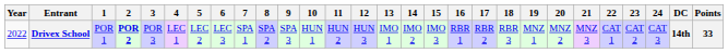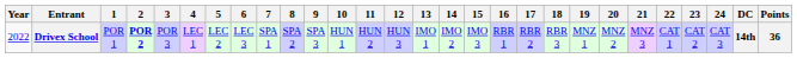 <table class="wikitable" style="text-align:center; font-size:85%">
 <tr>
 <th>Year</th>
 <th>Entrant</th>
 <th>1</th>
 <th>2</th>
 <th>3</th>
 <th>4</th>
 <th>5</th>
 <th>6</th>
 <th>7</th>
 <th>8</th>
 <th>9</th>
 <th>10</th>
 <th>11</th>
 <th>12</th>
 <th>13</th>
 <th>14</th>
 <th>15</th>
 <th>16</th>
 <th>17</th>
 <th>18</th>
 <th>19</th>
 <th>20</th>
 <th>21</th>
 <th>22</th>
 <th>23</th>
 <th>24</th>
 <th>DC</th>
 <th>Points</th>
 </tr>
 <tr>
 <td><a href='#'>2022</a></td>
 <th nowrap><a href='#'>Drivex School</a></th>
 <td style="background:#CFCFFF;"><a href='#'>POR<br>1</a><br></td>
 <td style="background:#DFFFDF;"><strong><a href='#'>POR<br>2</a><br></strong></td>
 <td style="background:#CFCFFF;"><a href='#'>POR<br>3</a><br></td>
 <td style="background:#EFCFFF;"><a href='#'>LEC<br>1</a><br></td>
 <td style="background:#DFFFDF;"><a href='#'>LEC<br>2</a><br></td>
 <td style="background:#DFFFDF;"><a href='#'>LEC<br>3</a><br></td>
 <td style="background:#DFFFDF;"><a href='#'>SPA<br>1</a><br></td>
 <td style="background:#CFCFFF;"><a href='#'>SPA<br>2</a><br></td>
 <td style="background:#DFFFDF;"><a href='#'>SPA<br>3</a><br></td>
 <td style="background:#DFFFDF;"><a href='#'>HUN<br>1</a><br></td>
 <td style="background:#CFCFFF;"><a href='#'>HUN<br>2</a><br></td>
 <td style="background:#CFCFFF;"><a href='#'>HUN<br>3</a><br></td>
 <td style="background:#DFFFDF;"><a href='#'>IMO<br>1</a><br></td>
 <td style="background:#DFFFDF;"><a href='#'>IMO<br>2</a><br></td>
 <td style="background:#DFFFDF;"><a href='#'>IMO<br>3</a><br></td>
 <td style="background:#CFCFFF;"><a href='#'>RBR<br>1</a><br></td>
 <td style="background:#CFCFFF;"><a href='#'>RBR<br>2</a><br></td>
 <td style="background:#DFFFDF;"><a href='#'>RBR<br>3</a><br></td>
 <td style="background:#DFFFDF;"><a href='#'>MNZ<br>1</a><br></td>
 <td style="background:#DFFFDF;"><a href='#'>MNZ<br>2</a><br></td>
 <td style="background:#EFCFFF;"><a href='#'>MNZ<br>3</a><br></td>
 <td style="background:#CFCFFF;"><a href='#'>CAT<br>1</a><br></td>
 <td style="background:#CFCFFF;"><a href='#'>CAT<br>2</a><br></td>
 <td style="background:#CFCFFF;"><a href='#'>CAT<br>3</a><br></td>
 <th>14th</th>
-<th>33</th>
+<th>36</th>
 </tr>
 </table>
